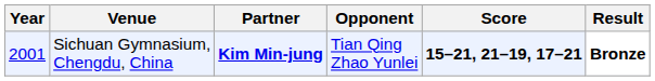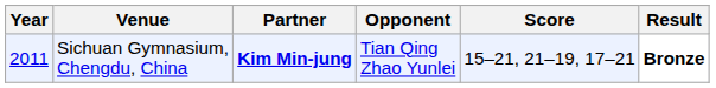 <table class="sortable wikitable" style="font-size: 90%;">
 <tr>
 <th>Year</th>
 <th>Venue</th>
 <th>Partner</th>
 <th>Opponent</th>
 <th>Score</th>
 <th>Result</th>
 </tr>
 <tr style="background:#ECF2FF">
-<td align="center"><a href='#'>2001</a></td>
+<td align="center"><a href='#'>2011</a></td>
 <td align="left">Sichuan Gymnasium,<br><a href='#'>Chengdu</a>, <a href='#'>China</a></td>
 <td align="left"><strong> <a href='#'>Kim Min-jung</a></strong></td>
 <td align="left"> <a href='#'>Tian Qing</a><br> <a href='#'>Zhao Yunlei</a></td>
-<td align="left"><strong>15–21, 21–19, 17–21</strong></td>
+<td align="left">15–21, 21–19, 17–21</td>
 <td style="text-align:left; background:white"> <strong>Bronze</strong></td>
 </tr>
 </table>
